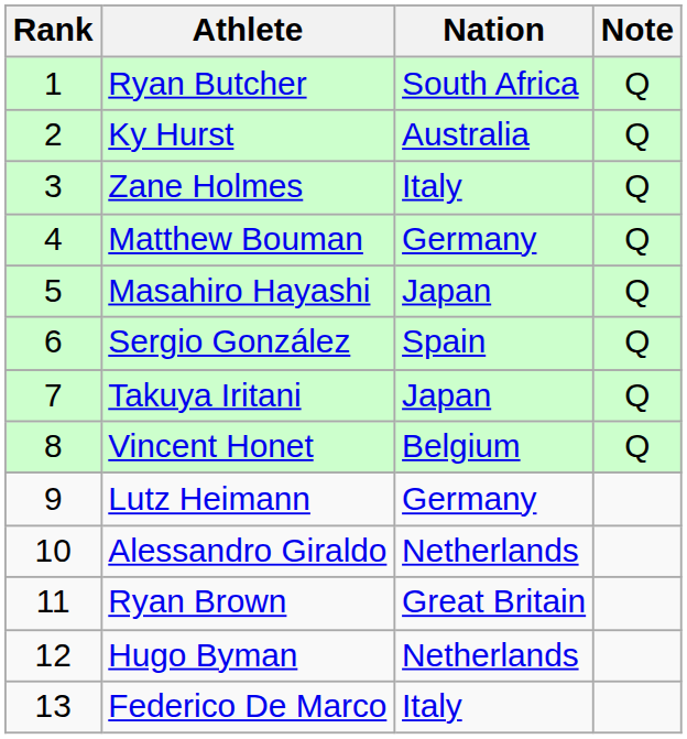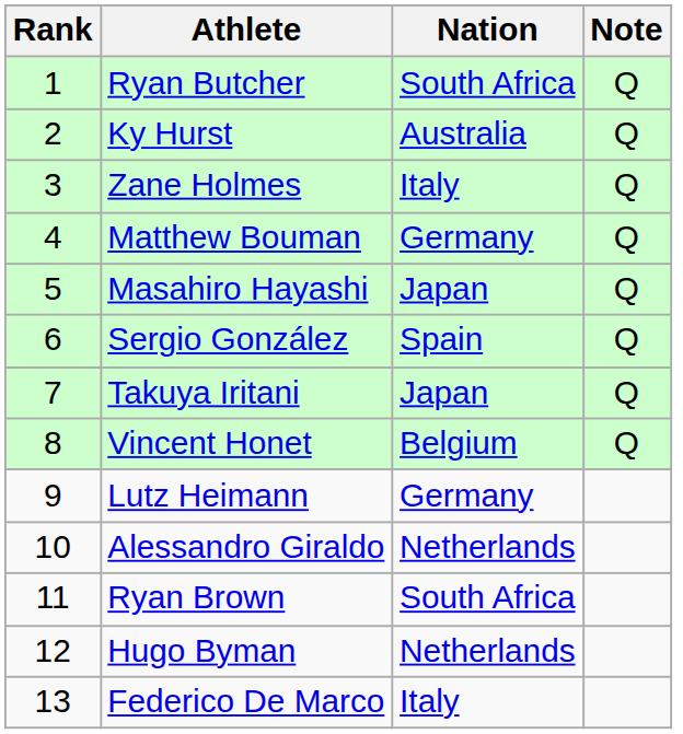 <table class="wikitable sortable" style="text-align:center">
 <tr>
 <th>Rank</th>
 <th>Athlete</th>
 <th>Nation</th>
 <th>Note</th>
 </tr>
 <tr bgcolor=ccffcc>
 <td>1</td>
 <td align=left><a href='#'>Ryan Butcher</a></td>
 <td align=left> <a href='#'>South Africa</a></td>
 <td>Q</td>
 </tr>
 <tr bgcolor=ccffcc>
 <td>2</td>
 <td align=left><a href='#'>Ky Hurst</a></td>
 <td align=left> <a href='#'>Australia</a></td>
 <td>Q</td>
 </tr>
 <tr bgcolor=ccffcc>
 <td>3</td>
 <td align=left><a href='#'>Zane Holmes</a></td>
 <td align=left> <a href='#'>Italy</a></td>
 <td>Q</td>
 </tr>
 <tr bgcolor=ccffcc>
 <td>4</td>
 <td align=left><a href='#'>Matthew Bouman</a></td>
 <td align=left> <a href='#'>Germany</a></td>
 <td>Q</td>
 </tr>
 <tr bgcolor=ccffcc>
 <td>5</td>
 <td align=left><a href='#'>Masahiro Hayashi</a></td>
 <td align=left> <a href='#'>Japan</a></td>
 <td>Q</td>
 </tr>
 <tr bgcolor=ccffcc>
 <td>6</td>
 <td align=left><a href='#'>Sergio González</a></td>
 <td align=left> <a href='#'>Spain</a></td>
 <td>Q</td>
 </tr>
 <tr bgcolor=ccffcc>
 <td>7</td>
 <td align=left><a href='#'>Takuya Iritani</a></td>
 <td align=left> <a href='#'>Japan</a></td>
 <td>Q</td>
 </tr>
 <tr bgcolor=ccffcc>
 <td>8</td>
 <td align=left><a href='#'>Vincent Honet</a></td>
 <td align=left> <a href='#'>Belgium</a></td>
 <td>Q</td>
 </tr>
 <tr>
 <td>9</td>
 <td align=left><a href='#'>Lutz Heimann</a></td>
 <td align=left> <a href='#'>Germany</a></td>
 <td></td>
 </tr>
 <tr>
 <td>10</td>
 <td align=left><a href='#'>Alessandro Giraldo</a></td>
 <td align=left> <a href='#'>Netherlands</a></td>
 <td></td>
 </tr>
 <tr>
 <td>11</td>
 <td align=left><a href='#'>Ryan Brown</a></td>
-<td align=left> <a href='#'>Great Britain</a></td>
+<td align=left> <a href='#'>South Africa</a></td>
 <td></td>
 </tr>
 <tr>
 <td>12</td>
 <td align=left><a href='#'>Hugo Byman</a></td>
 <td align=left> <a href='#'>Netherlands</a></td>
 <td></td>
 </tr>
 <tr>
 <td>13</td>
 <td align=left><a href='#'>Federico De Marco</a></td>
 <td align=left> <a href='#'>Italy</a></td>
 <td></td>
 </tr>
 </table>
